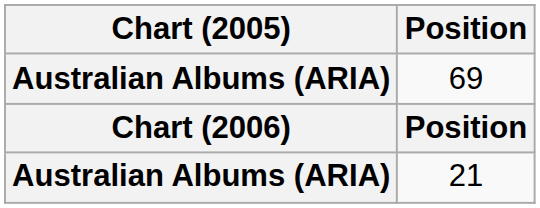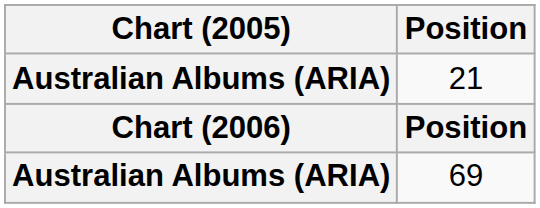 <table class="wikitable plainrowheaders" style="text-align:center">
 <tr>
 <th scope="col">Chart (2005)</th>
 <th scope="col">Position</th>
 </tr>
 <tr>
 <th scope="row">Australian Albums (ARIA)</th>
-<td>69</td>
+<td>21</td>
 </tr>
 <tr>
 <th scope="col">Chart (2006)</th>
 <th scope="col">Position</th>
 </tr>
 <tr>
 <th scope="row">Australian Albums (ARIA)</th>
-<td>21</td>
+<td>69</td>
 </tr>
 </table>
